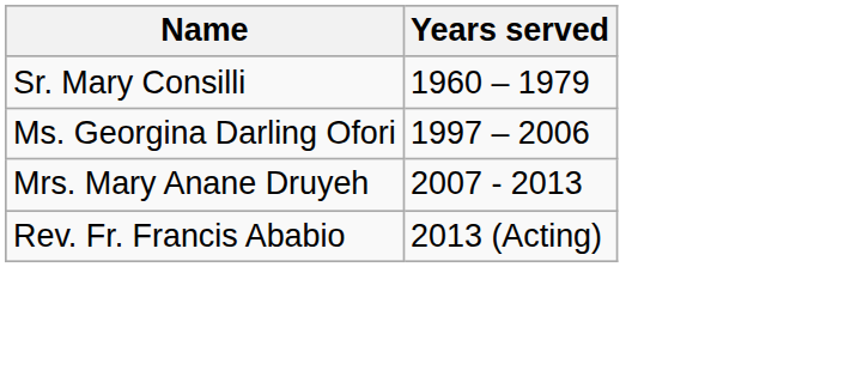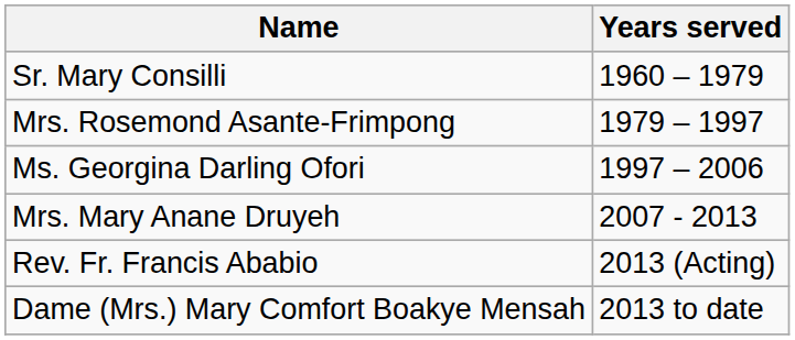 <table class="wikitable">
 <tr>
 <th>Name</th>
 <th>Years served</th>
 </tr>
 <tr>
 <td>Sr. Mary Consilli</td>
 <td>1960 – 1979</td>
+</tr>
+<tr>
+<td>Mrs. Rosemond Asante-Frimpong</td>
+<td>1979 – 1997</td>
 </tr>
 <tr>
 <td>Ms. Georgina Darling Ofori</td>
 <td>1997 – 2006</td>
 </tr>
 <tr>
 <td>Mrs. Mary Anane Druyeh</td>
 <td>2007 - 2013</td>
 </tr>
 <tr>
 <td>Rev. Fr. Francis Ababio</td>
 <td>2013 (Acting)</td>
 </tr>
+<tr>
+<td>Dame (Mrs.) Mary Comfort Boakye Mensah</td>
+<td>2013 to date</td>
+</tr>
 </table>
